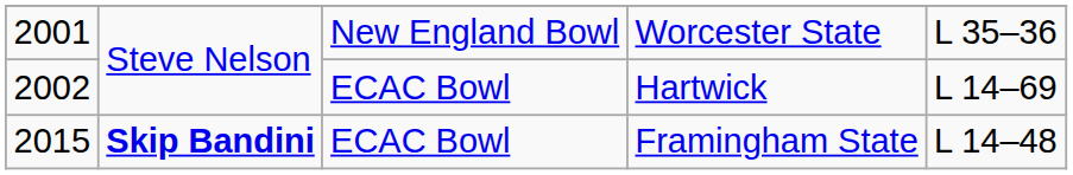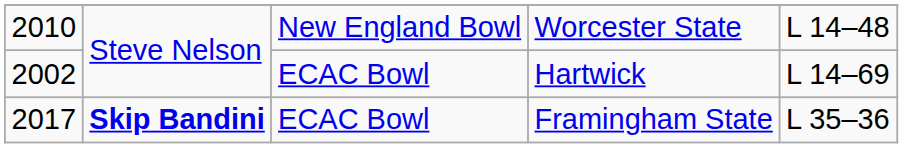 <table class="wikitable">
 <tr>
 </tr>
 <tr>
-<td>2001</td>
+<td>2010</td>
 <td rowspan=2><a href='#'>Steve Nelson</a></td>
 <td><a href='#'>New England Bowl</a></td>
 <td><a href='#'>Worcester State</a></td>
-<td>L 35–36</td>
+<td>L 14–48</td>
 </tr>
 <tr>
 <td>2002</td>
 <td><a href='#'>ECAC Bowl</a></td>
 <td><a href='#'>Hartwick</a></td>
 <td>L 14–69</td>
 </tr>
 <tr>
-<td>2015</td>
+<td>2017</td>
 <td><strong><a href='#'>Skip Bandini</a></strong></td>
 <td><a href='#'>ECAC Bowl</a></td>
 <td><a href='#'>Framingham State</a></td>
-<td>L 14–48</td>
+<td>L 35–36</td>
 </tr>
 </table>
